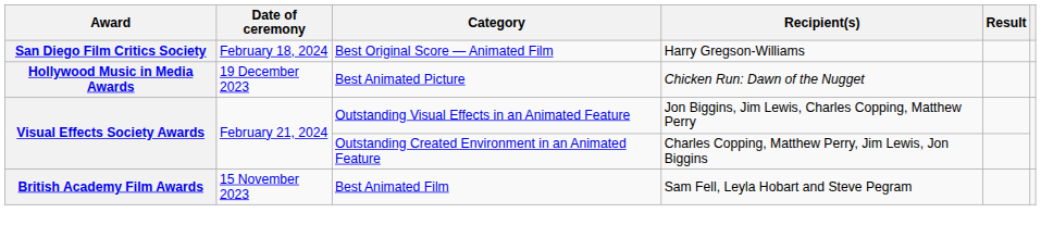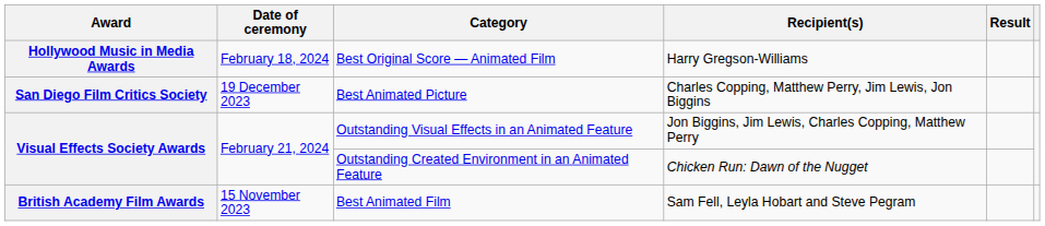 <table class="wikitable sortable plainrowheaders">
 <tr>
 <th scope="col">Award</th>
 <th scope="col">Date of ceremony</th>
 <th scope="col">Category</th>
 <th scope="col">Recipient(s)</th>
 <th scope="col">Result</th>
 <th scope="col" class="unsortable"></th>
 </tr>
 <tr>
-<th scope="row"><a href='#'>San Diego Film Critics Society</a></th>
+<th scope="row"><a href='#'>Hollywood Music in Media Awards</a></th>
 <td><a href='#'>February 18, 2024</a></td>
 <td><a href='#'>Best Original Score — Animated Film</a></td>
 <td>Harry Gregson-Williams</td>
 <td></td>
 <td align="center"></td>
 </tr>
 <tr>
-<th scope="row"><a href='#'>Hollywood Music in Media Awards</a></th>
+<th scope="row"><a href='#'>San Diego Film Critics Society</a></th>
 <td><a href='#'>19 December 2023</a></td>
 <td><a href='#'>Best Animated Picture</a></td>
-<td><em>Chicken Run: Dawn of the Nugget</em></td>
+<td>Charles Copping, Matthew Perry, Jim Lewis, Jon Biggins<br></td>
 <td></td>
 <td align="center"></td>
 </tr>
 <tr>
 <th scope="row" rowspan="2"><a href='#'>Visual Effects Society Awards</a></th>
 <td rowspan="2"><a href='#'>February 21, 2024</a></td>
 <td><a href='#'>Outstanding Visual Effects in an Animated Feature</a></td>
 <td>Jon Biggins, Jim Lewis, Charles Copping, Matthew Perry</td>
 <td></td>
 <td rowspan="2" align="center"></td>
 </tr>
 <tr>
 <td><a href='#'>Outstanding Created Environment in an Animated Feature</a></td>
-<td>Charles Copping, Matthew Perry, Jim Lewis, Jon Biggins<br></td>
+<td><em>Chicken Run: Dawn of the Nugget</em></td>
 <td></td>
 </tr>
 <tr>
 <th scope="row"><a href='#'>British Academy Film Awards</a></th>
 <td><a href='#'>15 November 2023</a></td>
 <td><a href='#'>Best Animated Film</a></td>
 <td>Sam Fell, Leyla Hobart and Steve Pegram</td>
 <td></td>
 </tr>
 </table>
